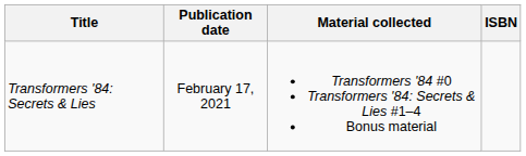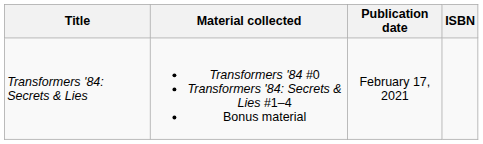 <table class="wikitable" style="text-align: center;">
 <tr>
 <th>Title</th>
+<th>Material collected</th>
 <th>Publication date</th>
-<th>Material collected</th>
 <th>ISBN</th>
 </tr>
 <tr>
 <td align="left"><em>Transformers '84: Secrets & Lies</em></td>
+<td><br><ul><li><em>Transformers '84</em> #0</li><li><em>Transformers '84: Secrets & Lies</em> #1–4</li><li>Bonus material</li></ul></td>
 <td>February 17, 2021</td>
-<td><br><ul><li><em>Transformers '84</em> #0</li><li><em>Transformers '84: Secrets & Lies</em> #1–4</li><li>Bonus material</li></ul></td>
 <td></td>
 </tr>
 </table>
